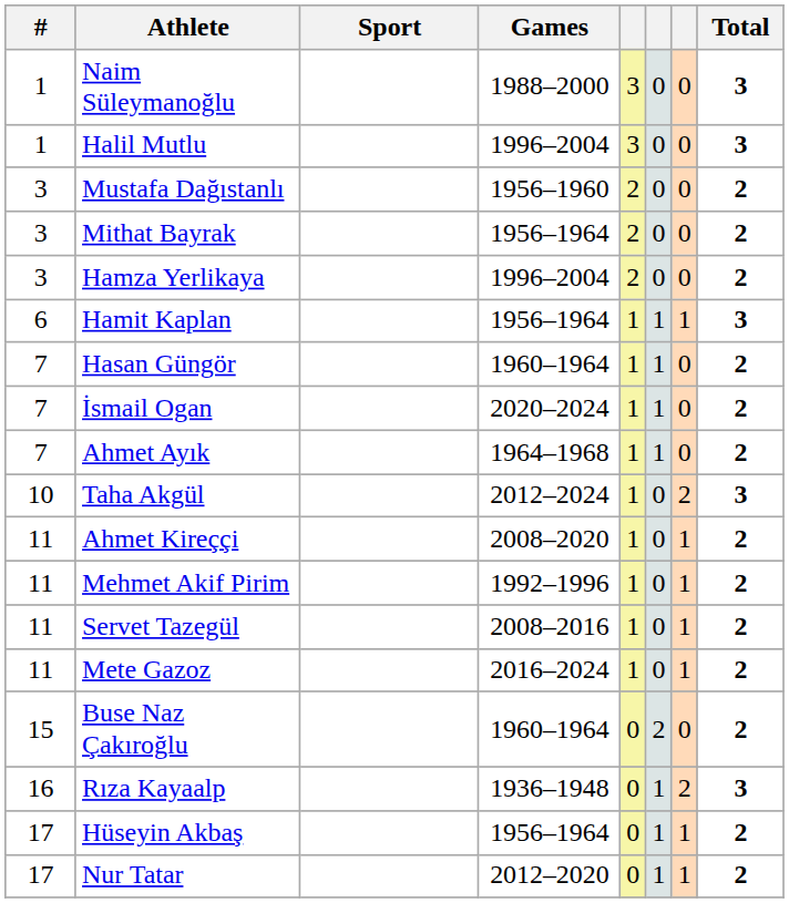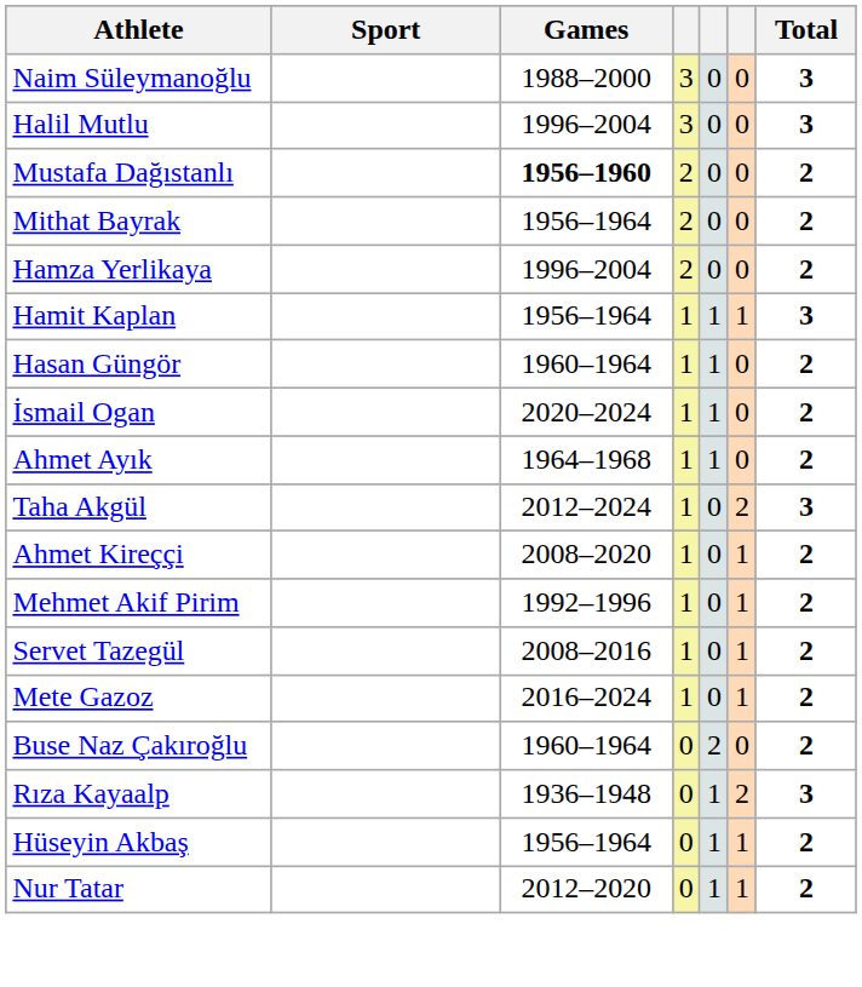 <table class="wikitable" width=68% style="font-size:90%; text-align:center;">
 <tr>
-<th width=50>#</th>
 <th width=150>Athlete</th>
 <th width=150>Sport</th>
 <th width=100>Games</th>
 <th></th>
 <th></th>
 <th></th>
 <th width=50>Total</th>
 </tr>
 <tr align="center" valign="middle" bgcolor="#FFFFFF">
-<td>1</td>
 <td align=left><a href='#'>Naim Süleymanoğlu</a></td>
 <td align=left></td>
 <td>1988–2000</td>
 <td style="background:#F7F6A8;">3</td>
 <td style="background:#DCE5E5;">0</td>
 <td style="background:#FFDAB9;">0</td>
 <td><strong>3</strong></td>
 </tr>
 <tr align="center" valign="middle" bgcolor="#FFFFFF">
-<td>1</td>
 <td align=left><a href='#'>Halil Mutlu</a></td>
 <td align=left></td>
 <td>1996–2004</td>
 <td style="background:#F7F6A8;">3</td>
 <td style="background:#DCE5E5;">0</td>
 <td style="background:#FFDAB9;">0</td>
 <td><strong>3</strong></td>
 </tr>
 <tr align="center" valign="middle" bgcolor="#FFFFFF">
-<td>3</td>
 <td align=left><a href='#'>Mustafa Dağıstanlı</a></td>
 <td align=left></td>
-<td>1956–1960</td>
+<td><strong>1956–1960</strong></td>
 <td style="background:#F7F6A8;">2</td>
 <td style="background:#DCE5E5;">0</td>
 <td style="background:#FFDAB9;">0</td>
 <td><strong>2</strong></td>
 </tr>
 <tr align="center" valign="middle" bgcolor="#FFFFFF">
-<td>3</td>
 <td align=left><a href='#'>Mithat Bayrak</a></td>
 <td align=left></td>
 <td>1956–1964</td>
 <td style="background:#F7F6A8;">2</td>
 <td style="background:#DCE5E5;">0</td>
 <td style="background:#FFDAB9;">0</td>
 <td><strong>2</strong></td>
 </tr>
 <tr align="center" valign="middle" bgcolor="#FFFFFF">
-<td>3</td>
 <td align=left><a href='#'>Hamza Yerlikaya</a></td>
 <td align=left></td>
 <td>1996–2004</td>
 <td style="background:#F7F6A8;">2</td>
 <td style="background:#DCE5E5;">0</td>
 <td style="background:#FFDAB9;">0</td>
 <td><strong>2</strong></td>
 </tr>
 <tr align="center" valign="middle" bgcolor="#FFFFFF">
-<td>6</td>
 <td align=left><a href='#'>Hamit Kaplan</a></td>
 <td align=left></td>
 <td>1956–1964</td>
 <td style="background:#F7F6A8;">1</td>
 <td style="background:#DCE5E5;">1</td>
 <td style="background:#FFDAB9;">1</td>
 <td><strong>3</strong></td>
 </tr>
 <tr align="center" valign="middle" bgcolor="#FFFFFF">
-<td>7</td>
 <td align=left><a href='#'>Hasan Güngör</a></td>
 <td align=left></td>
 <td>1960–1964</td>
 <td style="background:#F7F6A8;">1</td>
 <td style="background:#DCE5E5;">1</td>
 <td style="background:#FFDAB9;">0</td>
 <td><strong>2</strong></td>
 </tr>
 <tr align="center" valign="middle" bgcolor="#FFFFFF">
-<td>7</td>
 <td align=left><a href='#'>İsmail Ogan</a></td>
 <td align=left></td>
 <td>2020–2024</td>
 <td style="background:#F7F6A8;">1</td>
 <td style="background:#DCE5E5;">1</td>
 <td style="background:#FFDAB9;">0</td>
 <td><strong>2</strong></td>
 </tr>
 <tr align="center" valign="middle" bgcolor="#FFFFFF">
-<td>7</td>
 <td align=left><a href='#'>Ahmet Ayık</a></td>
 <td align=left></td>
 <td>1964–1968</td>
 <td style="background:#F7F6A8;">1</td>
 <td style="background:#DCE5E5;">1</td>
 <td style="background:#FFDAB9;">0</td>
 <td><strong>2</strong></td>
 </tr>
 <tr align="center" valign="middle" bgcolor="#FFFFFF">
-<td>10</td>
 <td align=left><a href='#'>Taha Akgül</a></td>
 <td align=left></td>
 <td>2012–2024</td>
 <td style="background:#F7F6A8;">1</td>
 <td style="background:#DCE5E5;">0</td>
 <td style="background:#FFDAB9;">2</td>
 <td><strong>3</strong></td>
 </tr>
 <tr align="center" valign="middle" bgcolor="#FFFFFF">
-<td>11</td>
 <td align=left><a href='#'>Ahmet Kireççi</a></td>
 <td align=left></td>
 <td>2008–2020</td>
 <td style="background:#F7F6A8;">1</td>
 <td style="background:#DCE5E5;">0</td>
 <td style="background:#FFDAB9;">1</td>
 <td><strong>2</strong></td>
 </tr>
 <tr align="center" valign="middle" bgcolor="#FFFFFF">
-<td>11</td>
 <td align=left><a href='#'>Mehmet Akif Pirim</a></td>
 <td align=left></td>
 <td>1992–1996</td>
 <td style="background:#F7F6A8;">1</td>
 <td style="background:#DCE5E5;">0</td>
 <td style="background:#FFDAB9;">1</td>
 <td><strong>2</strong></td>
 </tr>
 <tr align="center" valign="middle" bgcolor="#FFFFFF">
-<td>11</td>
 <td align=left><a href='#'>Servet Tazegül</a></td>
 <td align=left></td>
 <td>2008–2016</td>
 <td style="background:#F7F6A8;">1</td>
 <td style="background:#DCE5E5;">0</td>
 <td style="background:#FFDAB9;">1</td>
 <td><strong>2</strong></td>
 </tr>
 <tr align="center" valign="middle" bgcolor="#FFFFFF">
-<td>11</td>
 <td align=left><a href='#'>Mete Gazoz</a></td>
 <td align=left></td>
 <td>2016–2024</td>
 <td style="background:#F7F6A8;">1</td>
 <td style="background:#DCE5E5;">0</td>
 <td style="background:#FFDAB9;">1</td>
 <td><strong>2</strong></td>
 </tr>
 <tr align="center" valign="middle" bgcolor="#FFFFFF">
-<td>15</td>
 <td align=left><a href='#'>Buse Naz Çakıroğlu</a></td>
 <td align=left></td>
 <td>1960–1964</td>
 <td style="background:#F7F6A8;">0</td>
 <td style="background:#DCE5E5;">2</td>
 <td style="background:#FFDAB9;">0</td>
 <td><strong>2</strong></td>
 </tr>
 <tr align="center" valign="middle" bgcolor="#FFFFFF">
-<td>16</td>
 <td align=left><a href='#'>Rıza Kayaalp</a></td>
 <td align=left></td>
 <td>1936–1948</td>
 <td style="background:#F7F6A8;">0</td>
 <td style="background:#DCE5E5;">1</td>
 <td style="background:#FFDAB9;">2</td>
 <td><strong>3</strong></td>
 </tr>
 <tr align="center" valign="middle" bgcolor="#FFFFFF">
-<td>17</td>
 <td align=left><a href='#'>Hüseyin Akbaş</a></td>
 <td align=left></td>
 <td>1956–1964</td>
 <td style="background:#F7F6A8;">0</td>
 <td style="background:#DCE5E5;">1</td>
 <td style="background:#FFDAB9;">1</td>
 <td><strong>2</strong></td>
 </tr>
 <tr align="center" valign="middle" bgcolor="#FFFFFF">
-<td>17</td>
 <td align=left><a href='#'>Nur Tatar</a></td>
 <td align=left></td>
 <td>2012–2020</td>
 <td style="background:#F7F6A8;">0</td>
 <td style="background:#DCE5E5;">1</td>
 <td style="background:#FFDAB9;">1</td>
 <td><strong>2</strong></td>
 </tr>
 </table>
